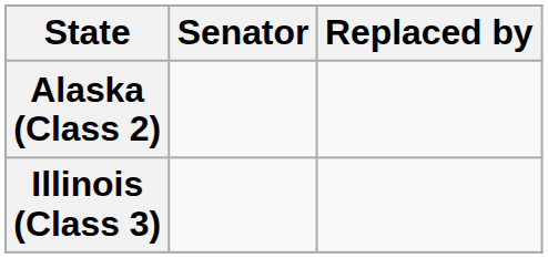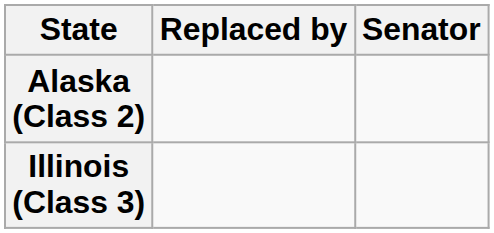 <table class="wikitable sortable plainrowheaders">
 <tr>
 <th scope="col">State</th>
+<th scope="col">Replaced by</th>
 <th scope="col">Senator</th>
-<th scope="col">Replaced by</th>
 </tr>
 <tr>
 <th>Alaska<br>(Class 2)</th>
 <td></td>
 <td></td>
 </tr>
 <tr>
 <th>Illinois<br>(Class 3)</th>
 <td></td>
 <td></td>
 </tr>
 </table>
